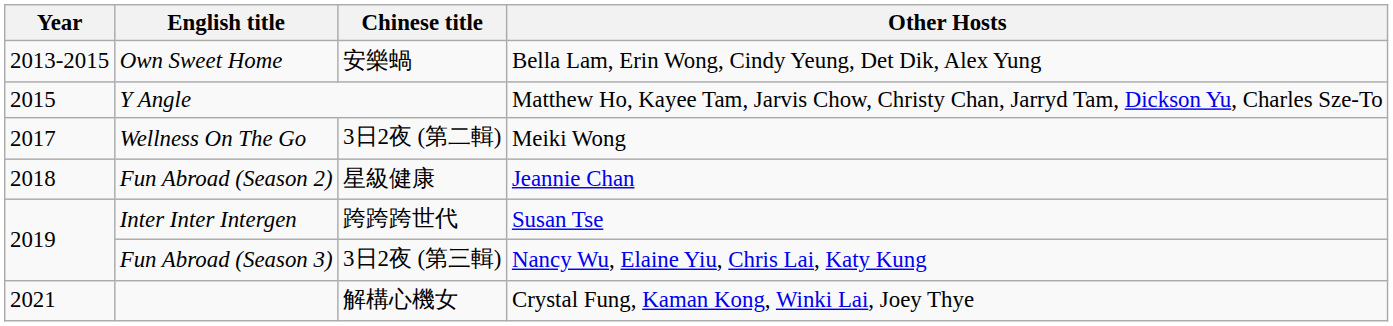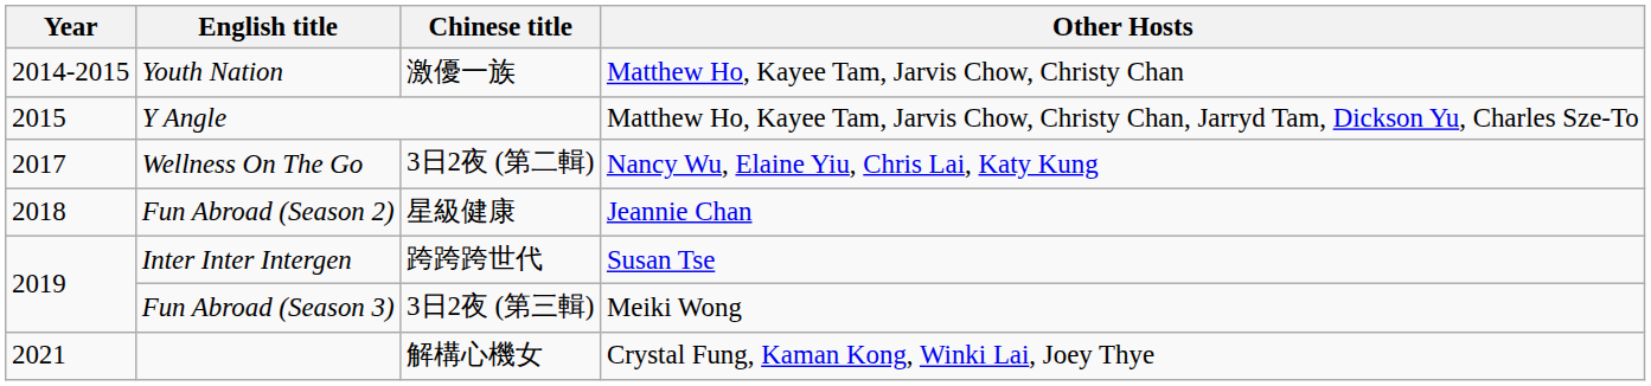 <table class="wikitable sortable">
 <tr>
 <th>Year</th>
 <th>English title</th>
 <th>Chinese title</th>
 <th>Other Hosts</th>
 </tr>
 <tr>
-<td>2013-2015</td>
-<td><em>Own Sweet Home</em></td>
-<td>安樂蝸</td>
-<td>Bella Lam, Erin Wong, Cindy Yeung, Det Dik, Alex Yung</td>
+<td>2014-2015</td>
+<td><em>Youth Nation</em></td>
+<td>激優一族</td>
+<td><a href='#'>Matthew Ho</a>, Kayee Tam, Jarvis Chow, Christy Chan</td>
 </tr>
 <tr>
 <td>2015</td>
 <td colspan="2"><em>Y Angle</em></td>
 <td>Matthew Ho, Kayee Tam, Jarvis Chow, Christy Chan, Jarryd Tam, <a href='#'>Dickson Yu</a>, Charles Sze-To</td>
 </tr>
 <tr>
 <td>2017</td>
 <td><em>Wellness On The Go</em></td>
 <td>3日2夜 (第二輯)</td>
-<td>Meiki Wong</td>
+<td><a href='#'>Nancy Wu</a>, <a href='#'>Elaine Yiu</a>, <a href='#'>Chris Lai</a>, <a href='#'>Katy Kung</a></td>
 </tr>
 <tr>
 <td>2018</td>
 <td><em>Fun Abroad (Season 2)</em></td>
 <td>星級健康</td>
 <td><a href='#'>Jeannie Chan</a></td>
 </tr>
 <tr>
 <td rowspan="2">2019</td>
 <td><em>Inter Inter Intergen</em></td>
 <td>跨跨跨世代</td>
 <td><a href='#'>Susan Tse</a></td>
 </tr>
 <tr>
 <td><em>Fun Abroad (Season 3)</em></td>
 <td>3日2夜 (第三輯)</td>
-<td><a href='#'>Nancy Wu</a>, <a href='#'>Elaine Yiu</a>, <a href='#'>Chris Lai</a>, <a href='#'>Katy Kung</a></td>
+<td>Meiki Wong</td>
 </tr>
 <tr>
 <td>2021</td>
 <td></td>
 <td>解構心機女</td>
 <td>Crystal Fung, <a href='#'>Kaman Kong</a>, <a href='#'>Winki Lai</a>, Joey Thye</td>
 </tr>
 </table>
